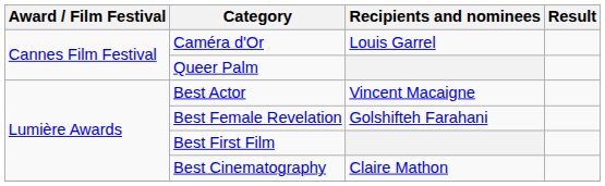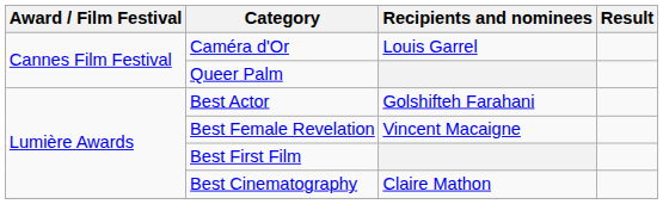 <table class="wikitable plainrowheaders sortable">
 <tr style="background:#ccc; text-align:center;">
 <th scope="col">Award / Film Festival</th>
 <th scope="col">Category</th>
 <th scope="col">Recipients and nominees</th>
 <th scope="col">Result</th>
 </tr>
 <tr>
 <td rowspan=2><a href='#'>Cannes Film Festival</a></td>
 <td><a href='#'>Caméra d'Or</a></td>
 <td><a href='#'>Louis Garrel</a></td>
 <td></td>
 </tr>
 <tr>
 <td><a href='#'>Queer Palm</a></td>
 <th></th>
 <td></td>
 </tr>
 <tr>
 <td rowspan=4><a href='#'>Lumière Awards</a></td>
 <td><a href='#'>Best Actor</a></td>
-<td><a href='#'>Vincent Macaigne</a></td>
+<td><a href='#'>Golshifteh Farahani</a></td>
 <td></td>
 </tr>
 <tr>
 <td><a href='#'>Best Female Revelation</a></td>
-<td><a href='#'>Golshifteh Farahani</a></td>
+<td><a href='#'>Vincent Macaigne</a></td>
 <td></td>
 </tr>
 <tr>
 <td><a href='#'>Best First Film</a></td>
 <th></th>
 <td></td>
 </tr>
 <tr>
 <td><a href='#'>Best Cinematography</a></td>
 <td><a href='#'>Claire Mathon</a></td>
 <td></td>
 </tr>
 <tr>
 </tr>
 </table>
